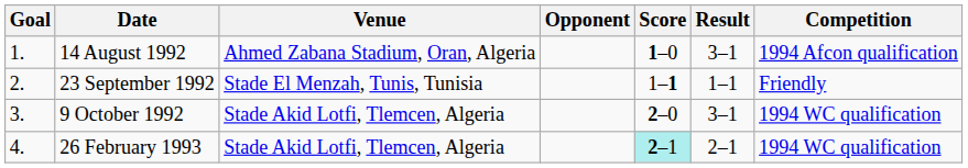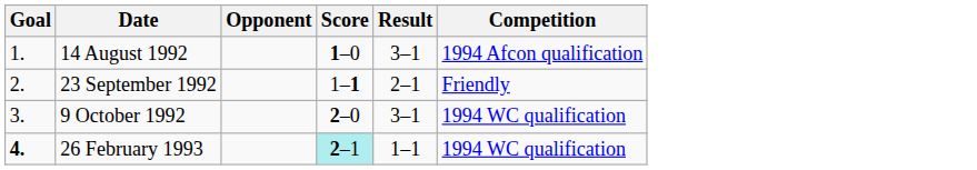 <table class="wikitable">
 <tr>
 <th>Goal</th>
 <th>Date</th>
-<th>Venue</th>
 <th>Opponent</th>
 <th>Score</th>
 <th>Result</th>
 <th>Competition</th>
 </tr>
 <tr>
 <td>1.</td>
 <td>14 August 1992</td>
-<td><a href='#'>Ahmed Zabana Stadium</a>, <a href='#'>Oran</a>, Algeria</td>
 <td></td>
 <td align=center><strong>1</strong>–0</td>
 <td align=center>3–1</td>
 <td><a href='#'>1994 Afcon qualification</a></td>
 </tr>
 <tr>
 <td>2.</td>
 <td>23 September 1992</td>
-<td><a href='#'>Stade El Menzah</a>, <a href='#'>Tunis</a>, Tunisia</td>
 <td></td>
 <td align=center>1–<strong>1</strong></td>
-<td align=center>1–1</td>
+<td align=center>2–1</td>
 <td><a href='#'>Friendly</a></td>
 </tr>
 <tr>
 <td>3.</td>
 <td>9 October 1992</td>
-<td><a href='#'>Stade Akid Lotfi</a>, <a href='#'>Tlemcen</a>, Algeria</td>
 <td></td>
 <td align=center><strong>2</strong>–0</td>
 <td align=center>3–1</td>
 <td><a href='#'>1994 WC qualification</a></td>
 </tr>
 <tr>
-<td>4.</td>
+<td><strong>4.</strong></td>
 <td>26 February 1993</td>
-<td><a href='#'>Stade Akid Lotfi</a>, <a href='#'>Tlemcen</a>, Algeria</td>
 <td></td>
 <td align=center style="background: paleturquoise;"><strong>2</strong>–1</td>
-<td align=center>2–1</td>
+<td align=center>1–1</td>
 <td><a href='#'>1994 WC qualification</a></td>
 </tr>
 </table>
